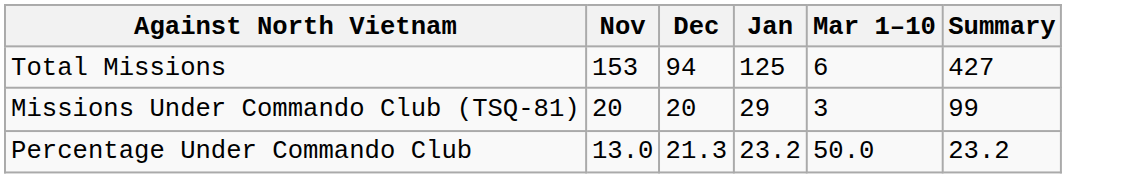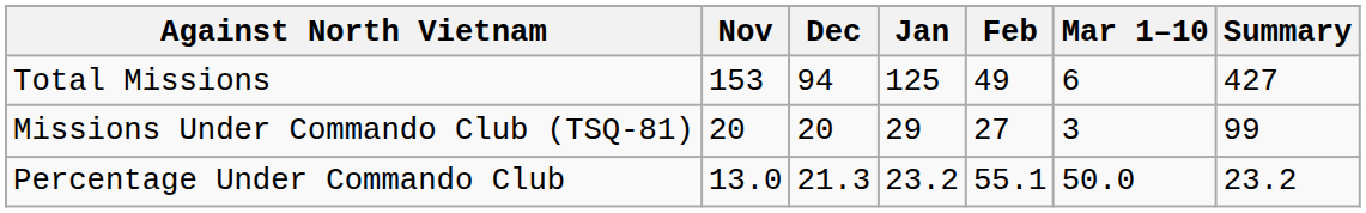 <table class="wikitable">
 <tr>
 <th>Against North Vietnam</th>
 <th>Nov</th>
 <th>Dec</th>
 <th>Jan</th>
+<th>Feb</th>
 <th>Mar 1–10</th>
 <th>Summary</th>
 </tr>
 <tr>
 <td>Total Missions</td>
 <td>153</td>
 <td>94</td>
 <td>125</td>
+<td>49</td>
 <td>6</td>
 <td>427</td>
 </tr>
 <tr>
 <td>Missions Under Commando Club (TSQ-81)</td>
 <td>20</td>
 <td>20</td>
 <td>29</td>
+<td>27</td>
 <td>3</td>
 <td>99</td>
 </tr>
 <tr>
 <td>Percentage Under Commando Club</td>
 <td>13.0</td>
 <td>21.3</td>
 <td>23.2</td>
+<td>55.1</td>
 <td>50.0</td>
 <td>23.2</td>
 </tr>
 </table>
